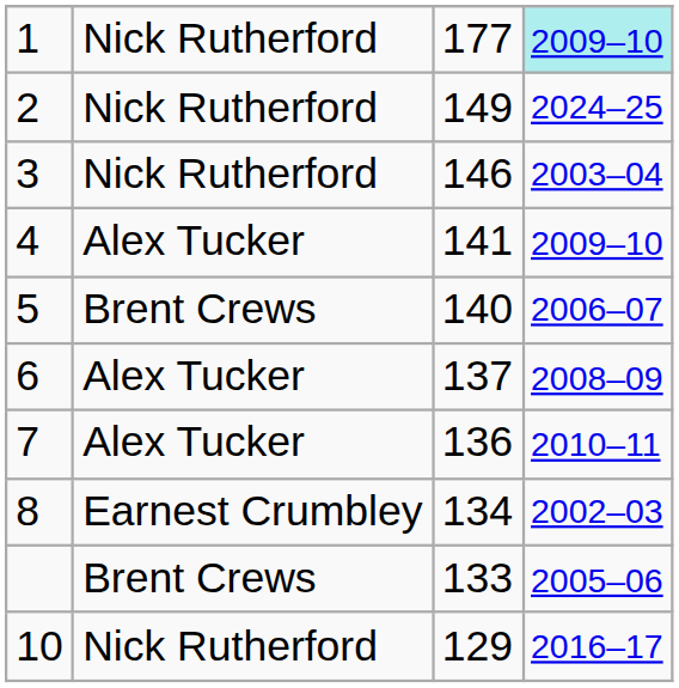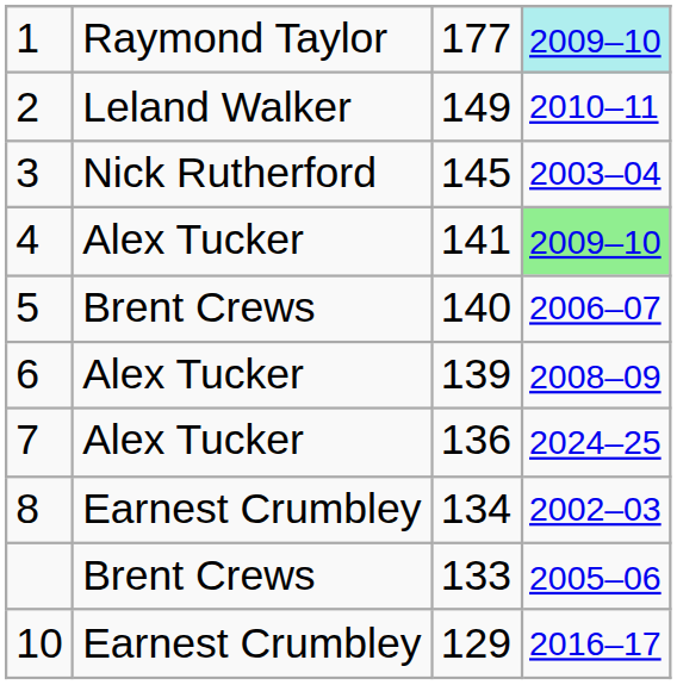 <table class="wikitable">
 <tr>
 </tr>
 <tr>
 <td>1</td>
-<td>Nick Rutherford</td>
+<td>Raymond Taylor</td>
 <td>177</td>
 <td style="background: paleturquoise; font-size:80%;"><a href='#'>2009–10</a></td>
 </tr>
 <tr>
 <td>2</td>
-<td>Nick Rutherford</td>
+<td>Leland Walker</td>
 <td>149</td>
-<td style="font-size:80%;"><a href='#'>2024–25</a></td>
+<td style="font-size:80%;"><a href='#'>2010–11</a></td>
 </tr>
 <tr>
 <td>3</td>
 <td>Nick Rutherford</td>
-<td>146</td>
+<td>145</td>
 <td style="font-size:80%;"><a href='#'>2003–04</a></td>
 </tr>
 <tr>
 <td>4</td>
 <td>Alex Tucker</td>
 <td>141</td>
-<td style="font-size:80%;"><a href='#'>2009–10</a></td>
+<td style="background: lightgreen; font-size:80%;"><a href='#'>2009–10</a></td>
 </tr>
 <tr>
 <td>5</td>
 <td>Brent Crews</td>
 <td>140</td>
 <td style="font-size:80%;"><a href='#'>2006–07</a></td>
 </tr>
 <tr>
 <td>6</td>
 <td>Alex Tucker</td>
-<td>137</td>
+<td>139</td>
 <td style="font-size:80%;"><a href='#'>2008–09</a></td>
 </tr>
 <tr>
 <td>7</td>
 <td>Alex Tucker</td>
 <td>136</td>
-<td style="font-size:80%;"><a href='#'>2010–11</a></td>
+<td style="font-size:80%;"><a href='#'>2024–25</a></td>
 </tr>
 <tr>
 <td>8</td>
 <td>Earnest Crumbley</td>
 <td>134</td>
 <td style="font-size:80%;"><a href='#'>2002–03</a></td>
 </tr>
 <tr>
 <td></td>
 <td>Brent Crews</td>
 <td>133</td>
 <td style="font-size:80%;"><a href='#'>2005–06</a></td>
 </tr>
 <tr>
 <td>10</td>
-<td>Nick Rutherford</td>
+<td>Earnest Crumbley</td>
 <td>129</td>
 <td style="font-size:80%;"><a href='#'>2016–17</a></td>
 </tr>
 </table>
